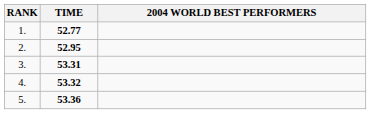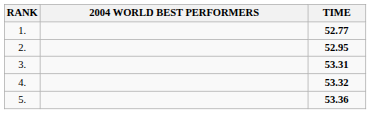 <table class="wikitable" style="border-collapse: collapse; font-size: 90%;">
 <tr>
 <th>RANK</th>
+<th align="center" style="width: 25em">2004 WORLD BEST PERFORMERS</th>
 <th align="center" style="width: 5em">TIME</th>
-<th align="center" style="width: 25em">2004 WORLD BEST PERFORMERS</th>
 </tr>
 <tr>
 <td align="center">1.</td>
+<td></td>
 <td align="center"><strong>52.77</strong></td>
-<td></td>
 </tr>
 <tr>
 <td align="center">2.</td>
+<td></td>
 <td align="center"><strong>52.95</strong></td>
-<td></td>
 </tr>
 <tr>
 <td align="center">3.</td>
+<td></td>
 <td align="center"><strong>53.31</strong></td>
-<td></td>
 </tr>
 <tr>
 <td align="center">4.</td>
+<td></td>
 <td align="center"><strong>53.32</strong></td>
-<td></td>
 </tr>
 <tr>
 <td align="center">5.</td>
+<td></td>
 <td align="center"><strong>53.36</strong></td>
-<td></td>
 </tr>
 </table>
